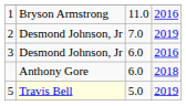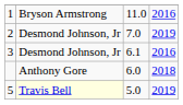 <table class="wikitable">
 <tr>
 </tr>
 <tr>
 <td>1</td>
 <td>Bryson Armstrong</td>
 <td>11.0</td>
 <td><a href='#'>2016</a></td>
 </tr>
 <tr>
 <td>2</td>
 <td>Desmond Johnson, Jr</td>
 <td>7.0</td>
 <td><a href='#'>2019</a></td>
 </tr>
 <tr>
 <td>3</td>
 <td>Desmond Johnson, Jr</td>
-<td>6.0</td>
+<td>6.1</td>
 <td><a href='#'>2016</a></td>
 </tr>
 <tr>
 <td></td>
 <td>Anthony Gore</td>
 <td>6.0</td>
 <td><a href='#'>2018</a></td>
 </tr>
 <tr>
 <td>5</td>
 <td style="background: lightyellow;"><a href='#'>Travis Bell</a></td>
 <td>5.0</td>
 <td><a href='#'>2019</a></td>
 </tr>
 </table>
